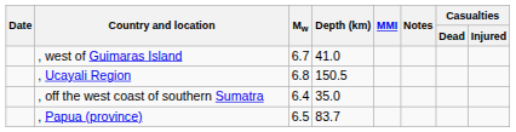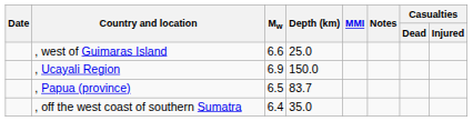 <table class="wikitable sortable sort-under" style="border:1px black; margin-left:1em;">
 <tr>
 <th rowspan="2"><small>Date</small></th>
 <th rowspan="2" style="width: 310px"><small>Country and location</small></th>
 <th rowspan="2"><small>M<sub>w</sub></small></th>
 <th rowspan="2"><small>Depth (km)</small></th>
 <th rowspan="2"><small><a href='#'>MMI</a></small></th>
 <th rowspan="2" class="unsortable"><small>Notes</small></th>
 <th colspan="2"><small>Casualties</small></th>
 </tr>
 <tr>
 <th><small>Dead</small></th>
 <th><small>Injured</small></th>
 </tr>
 <tr>
 <td></td>
 <td>, west of <a href='#'>Guimaras Island</a></td>
-<td>6.7</td>
-<td>41.0</td>
+<td>6.6</td>
+<td>25.0</td>
 <td></td>
 <td></td>
 <td></td>
 <td></td>
 </tr>
 <tr>
 <td></td>
 <td>, <a href='#'>Ucayali Region</a></td>
-<td>6.8</td>
-<td>150.5</td>
+<td>6.9</td>
+<td>150.0</td>
+<td></td>
+<td></td>
+<td></td>
+<td></td>
+</tr>
+<tr>
+<td></td>
+<td>, <a href='#'>Papua (province)</a></td>
+<td>6.5</td>
+<td>83.7</td>
 <td></td>
 <td></td>
 <td></td>
 <td></td>
 </tr>
 <tr>
 <td></td>
 <td>, off the west coast of southern <a href='#'>Sumatra</a></td>
 <td>6.4</td>
 <td>35.0</td>
 <td></td>
 <td></td>
 <td></td>
 <td></td>
 </tr>
-<tr>
-<td></td>
-<td>, <a href='#'>Papua (province)</a></td>
-<td>6.5</td>
-<td>83.7</td>
-<td></td>
-<td></td>
-<td></td>
-<td></td>
-</tr>
 </table>
